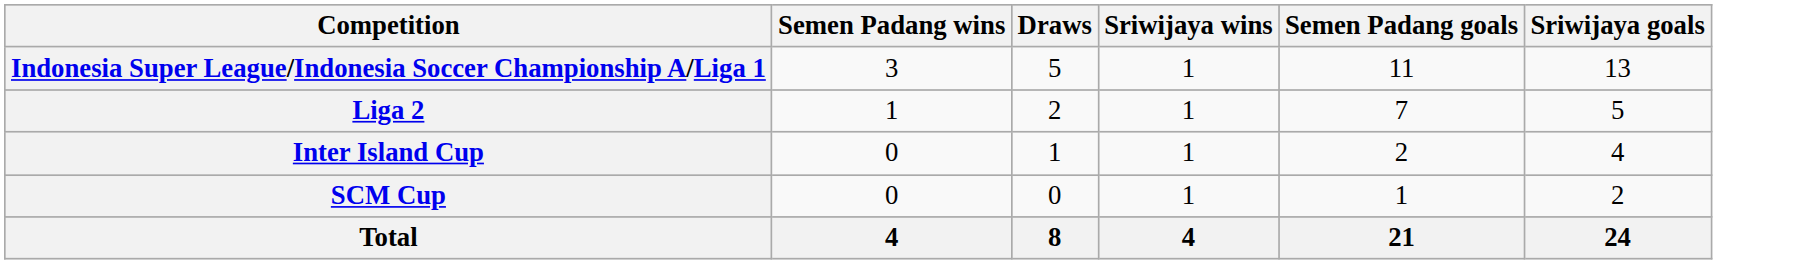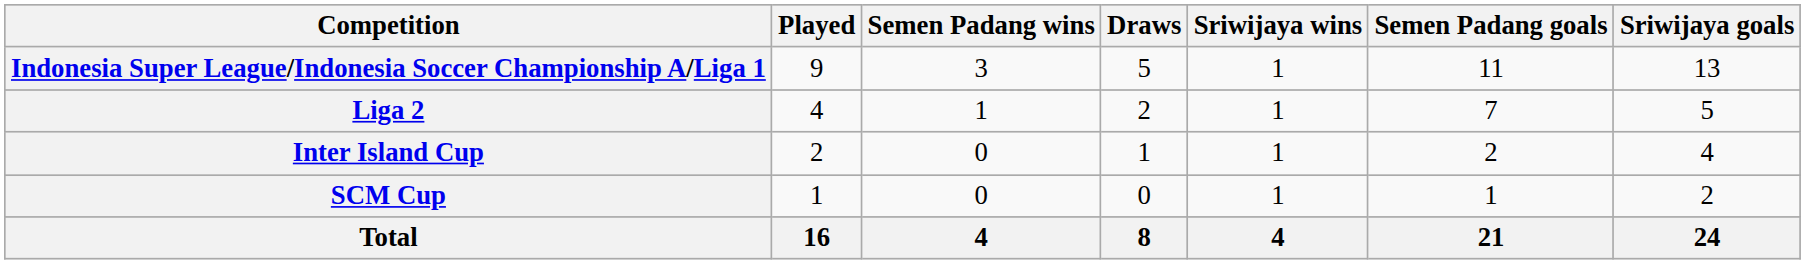 <table class="sortable wikitable plainrowheaders" style="text-align:center">
 <tr>
 <th scope="col">Competition</th>
+<th scope="col">Played</th>
 <th scope="col">Semen Padang wins</th>
 <th scope="col">Draws</th>
 <th scope="col">Sriwijaya wins</th>
 <th scope="col">Semen Padang goals</th>
 <th scope="col">Sriwijaya goals</th>
 </tr>
 <tr>
 <th scope="row"><a href='#'>Indonesia Super League</a>/<a href='#'>Indonesia Soccer Championship A</a>/<a href='#'>Liga 1</a></th>
+<td>9</td>
 <td>3</td>
 <td>5</td>
 <td>1</td>
 <td>11</td>
 <td>13</td>
 </tr>
 <tr>
 <th scope="row"><a href='#'>Liga 2</a></th>
+<td>4</td>
 <td>1</td>
 <td>2</td>
 <td>1</td>
 <td>7</td>
 <td>5</td>
 </tr>
 <tr>
 <th scope="row"><a href='#'>Inter Island Cup</a></th>
+<td>2</td>
 <td>0</td>
 <td>1</td>
 <td>1</td>
 <td>2</td>
 <td>4</td>
 </tr>
 <tr>
 <th scope="row"><a href='#'>SCM Cup</a></th>
+<td>1</td>
 <td>0</td>
 <td>0</td>
 <td>1</td>
 <td>1</td>
 <td>2</td>
 </tr>
 <tr class="sortbottom">
 <th scope="col"><strong>Total</strong></th>
+<th><strong>16</strong></th>
 <th>4</th>
 <th>8</th>
 <th>4</th>
 <th><strong>21</strong></th>
 <th><strong>24</strong></th>
 </tr>
 </table>
